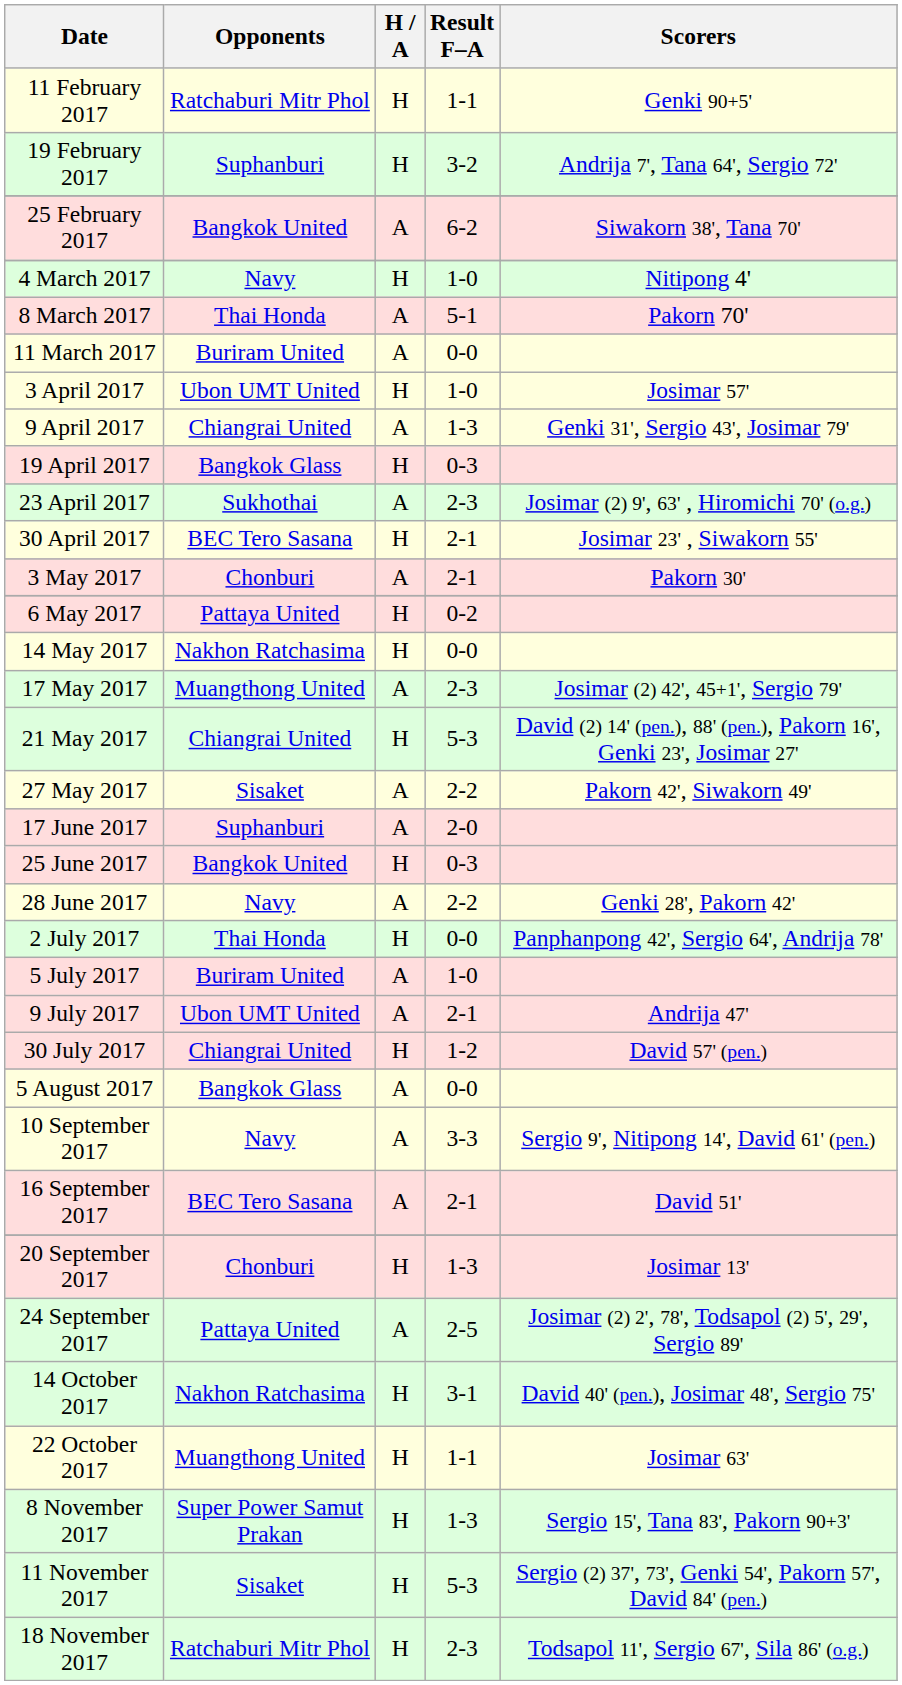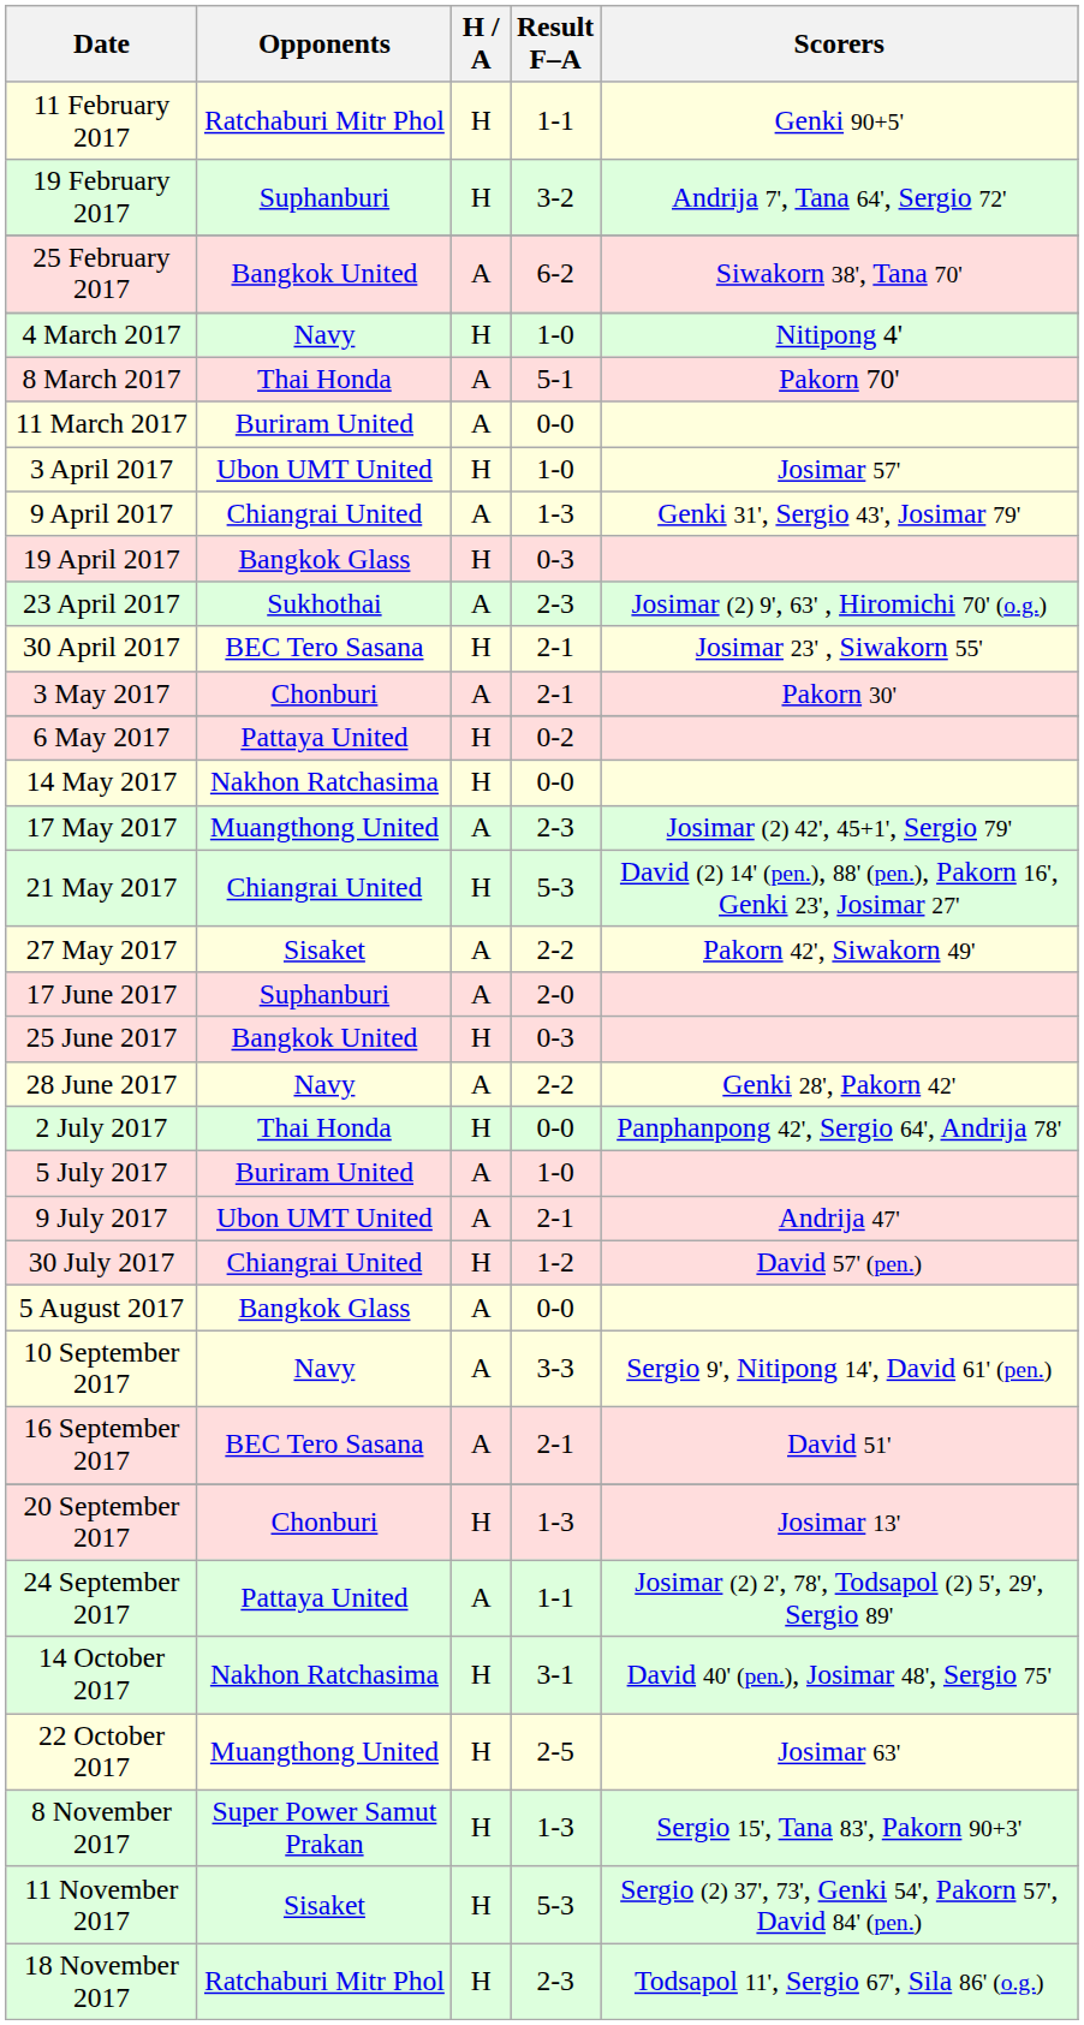 <table class="wikitable" style="text-align:center">
 <tr>
 <th>Date</th>
 <th>Opponents</th>
 <th>H / A</th>
 <th>Result<br>F–A</th>
 <th>Scorers</th>
 </tr>
 <tr bgcolor="#ffffdd">
 <td>11 February 2017</td>
 <td><a href='#'>Ratchaburi Mitr Phol</a></td>
 <td>H</td>
 <td>1-1</td>
 <td><a href='#'>Genki</a> <small>90+5'</small></td>
 </tr>
 <tr bgcolor="#ddffdd">
 <td>19 February 2017</td>
 <td><a href='#'>Suphanburi</a></td>
 <td>H</td>
 <td>3-2</td>
 <td><a href='#'>Andrija</a> <small>7'</small>, <a href='#'>Tana</a> <small>64'</small>, <a href='#'>Sergio</a> <small>72'</small></td>
 </tr>
 <tr>
 </tr>
 <tr bgcolor="#ffdddd">
 <td>25 February 2017</td>
 <td><a href='#'>Bangkok United</a></td>
 <td>A</td>
 <td>6-2</td>
 <td><a href='#'>Siwakorn</a> <small>38'</small>, <a href='#'>Tana</a> <small>70'</small></td>
 </tr>
 <tr>
 </tr>
 <tr bgcolor="#ddffdd">
 <td>4 March 2017</td>
 <td><a href='#'>Navy</a></td>
 <td>H</td>
 <td>1-0</td>
 <td><a href='#'>Nitipong</a> 4'</td>
 </tr>
 <tr bgcolor="#ffdddd">
 <td>8 March 2017</td>
 <td><a href='#'>Thai Honda</a></td>
 <td>A</td>
 <td>5-1</td>
 <td><a href='#'>Pakorn</a> 70'</td>
 </tr>
 <tr bgcolor="#ffffdd">
 <td>11 March 2017</td>
 <td><a href='#'>Buriram United</a></td>
 <td>A</td>
 <td>0-0</td>
 <td></td>
 </tr>
 <tr bgcolor="#ffffdd">
 <td>3 April 2017</td>
 <td><a href='#'>Ubon UMT United</a></td>
 <td>H</td>
 <td>1-0</td>
 <td><a href='#'>Josimar</a> <small>57'</small></td>
 </tr>
 <tr bgcolor="#ffffdd">
 <td>9 April 2017</td>
 <td><a href='#'>Chiangrai United</a></td>
 <td>A</td>
 <td>1-3</td>
 <td><a href='#'>Genki</a> <small>31'</small>, <a href='#'>Sergio</a> <small>43'</small>, <a href='#'>Josimar</a> <small>79'</small></td>
 </tr>
 <tr bgcolor="#ffdddd">
 <td>19 April 2017</td>
 <td><a href='#'>Bangkok Glass</a></td>
 <td>H</td>
 <td>0-3</td>
 <td></td>
 </tr>
 <tr bgcolor="#ddffdd">
 <td>23 April 2017</td>
 <td><a href='#'>Sukhothai</a></td>
 <td>A</td>
 <td>2-3</td>
 <td><a href='#'>Josimar</a> <small>(2) 9'</small>, <small>63'</small> , <a href='#'>Hiromichi</a> <small>70' (<a href='#'>o.g.</a>)</small></td>
 </tr>
 <tr bgcolor="#ffffdd">
 <td>30 April 2017</td>
 <td><a href='#'>BEC Tero Sasana</a></td>
 <td>H</td>
 <td>2-1</td>
 <td><a href='#'>Josimar</a> <small>23'</small> , <a href='#'>Siwakorn</a> <small>55'</small></td>
 </tr>
 <tr bgcolor="#ffdddd">
 <td>3 May 2017</td>
 <td><a href='#'>Chonburi</a></td>
 <td>A</td>
 <td>2-1</td>
 <td><a href='#'>Pakorn</a> <small>30'</small></td>
 </tr>
 <tr>
 </tr>
 <tr bgcolor="#ffdddd">
 <td>6 May 2017</td>
 <td><a href='#'>Pattaya United</a></td>
 <td>H</td>
 <td>0-2</td>
 <td></td>
 </tr>
 <tr bgcolor="#ffffdd">
 <td>14 May 2017</td>
 <td><a href='#'>Nakhon Ratchasima</a></td>
 <td>H</td>
 <td>0-0</td>
 <td></td>
 </tr>
 <tr bgcolor="#ddffdd">
 <td>17 May 2017</td>
 <td><a href='#'>Muangthong United</a></td>
 <td>A</td>
 <td>2-3</td>
 <td><a href='#'>Josimar</a> <small>(2) 42'</small>, <small>45+1'</small>, <a href='#'>Sergio</a> <small>79'</small></td>
 </tr>
 <tr bgcolor="#ddffdd">
 <td>21 May 2017</td>
 <td><a href='#'>Chiangrai United</a></td>
 <td>H</td>
 <td>5-3</td>
 <td><a href='#'>David</a> <small>(2) 14' (<a href='#'>pen.</a>)</small>, <small>88' (<a href='#'>pen.</a>)</small>, <a href='#'>Pakorn</a> <small>16'</small>, <a href='#'>Genki</a> <small>23'</small>, <a href='#'>Josimar</a> <small>27'</small></td>
 </tr>
 <tr bgcolor="#ffffdd">
 <td>27 May 2017</td>
 <td><a href='#'>Sisaket</a></td>
 <td>A</td>
 <td>2-2</td>
 <td><a href='#'>Pakorn</a> <small>42'</small>, <a href='#'>Siwakorn</a> <small>49'</small></td>
 </tr>
 <tr bgcolor="#ffdddd">
 <td>17 June 2017</td>
 <td><a href='#'>Suphanburi</a></td>
 <td>A</td>
 <td>2-0</td>
 <td></td>
 </tr>
 <tr bgcolor="#ffdddd">
 <td>25 June 2017</td>
 <td><a href='#'>Bangkok United</a></td>
 <td>H</td>
 <td>0-3</td>
 <td></td>
 </tr>
 <tr bgcolor="#ffffdd">
 <td>28 June 2017</td>
 <td><a href='#'>Navy</a></td>
 <td>A</td>
 <td>2-2</td>
 <td><a href='#'>Genki</a> <small>28'</small>, <a href='#'>Pakorn</a> <small>42'</small></td>
 </tr>
 <tr bgcolor="#ddffdd">
 <td>2 July 2017</td>
 <td><a href='#'>Thai Honda</a></td>
 <td>H</td>
 <td>0-0</td>
 <td><a href='#'>Panphanpong</a> <small>42'</small>, <a href='#'>Sergio</a> <small>64'</small>, <a href='#'>Andrija</a> <small>78'</small></td>
 </tr>
 <tr bgcolor="#ffdddd">
 <td>5 July 2017</td>
 <td><a href='#'>Buriram United</a></td>
 <td>A</td>
 <td>1-0</td>
 <td></td>
 </tr>
 <tr bgcolor="#ffdddd">
 <td>9 July 2017</td>
 <td><a href='#'>Ubon UMT United</a></td>
 <td>A</td>
 <td>2-1</td>
 <td><a href='#'>Andrija</a> <small>47'</small></td>
 </tr>
 <tr bgcolor="#ffdddd">
 <td>30 July 2017</td>
 <td><a href='#'>Chiangrai United</a></td>
 <td>H</td>
 <td>1-2</td>
 <td><a href='#'>David</a>  <small>57' (<a href='#'>pen.</a>)</small></td>
 </tr>
 <tr bgcolor="#ffffdd">
 <td>5 August 2017</td>
 <td><a href='#'>Bangkok Glass</a></td>
 <td>A</td>
 <td>0-0</td>
 <td></td>
 </tr>
 <tr bgcolor="#ffffdd">
 <td>10 September 2017</td>
 <td><a href='#'>Navy</a></td>
 <td>A</td>
 <td>3-3</td>
 <td><a href='#'>Sergio</a> <small>9'</small>, <a href='#'>Nitipong</a> <small>14'</small>, <a href='#'>David</a>  <small>61' (<a href='#'>pen.</a>)</small></td>
 </tr>
 <tr bgcolor="#ffdddd">
 <td>16 September 2017</td>
 <td><a href='#'>BEC Tero Sasana</a></td>
 <td>A</td>
 <td>2-1</td>
 <td><a href='#'>David</a>  <small>51'</small></td>
 </tr>
 <tr>
 </tr>
 <tr bgcolor="#ffdddd">
 <td>20 September 2017</td>
 <td><a href='#'>Chonburi</a></td>
 <td>H</td>
 <td>1-3</td>
 <td><a href='#'>Josimar</a> <small>13'</small></td>
 </tr>
 <tr bgcolor="#ddffdd">
 <td>24 September 2017</td>
 <td><a href='#'>Pattaya United</a></td>
 <td>A</td>
-<td>2-5</td>
+<td>1-1</td>
 <td><a href='#'>Josimar</a> <small>(2) 2'</small>, <small>78'</small>, <a href='#'>Todsapol</a> <small>(2) 5'</small>, <small>29'</small>, <a href='#'>Sergio</a> <small>89'</small></td>
 </tr>
 <tr bgcolor="#ddffdd">
 <td>14 October 2017</td>
 <td><a href='#'>Nakhon Ratchasima</a></td>
 <td>H</td>
 <td>3-1</td>
 <td><a href='#'>David</a> <small>40' (<a href='#'>pen.</a>)</small>, <a href='#'>Josimar</a> <small>48'</small>, <a href='#'>Sergio</a> <small>75'</small></td>
 </tr>
 <tr bgcolor="#ffffdd">
 <td>22 October 2017</td>
 <td><a href='#'>Muangthong United</a></td>
 <td>H</td>
-<td>1-1</td>
+<td>2-5</td>
 <td><a href='#'>Josimar</a> <small>63'</small></td>
 </tr>
 <tr bgcolor="#ddffdd">
 <td>8 November 2017</td>
 <td><a href='#'>Super Power Samut Prakan</a></td>
 <td>H</td>
 <td>1-3</td>
 <td><a href='#'>Sergio</a> <small>15'</small>, <a href='#'>Tana</a> <small>83'</small>, <a href='#'>Pakorn</a> <small>90+3'</small></td>
 </tr>
 <tr bgcolor="#ddffdd">
 <td>11 November 2017</td>
 <td><a href='#'>Sisaket</a></td>
 <td>H</td>
 <td>5-3</td>
 <td><a href='#'>Sergio</a> <small>(2) 37'</small>, <small>73'</small>, <a href='#'>Genki</a> <small>54'</small>, <a href='#'>Pakorn</a> <small>57'</small>, <a href='#'>David</a> <small>84' (<a href='#'>pen.</a>)</small></td>
 </tr>
 <tr bgcolor="#ddffdd">
 <td>18 November 2017</td>
 <td><a href='#'>Ratchaburi Mitr Phol</a></td>
 <td>H</td>
 <td>2-3</td>
 <td><a href='#'>Todsapol</a> <small>11'</small>, <a href='#'>Sergio</a> <small>67'</small>, <a href='#'>Sila</a> <small>86' (<a href='#'>o.g.</a>)</small></td>
 </tr>
 </table>
